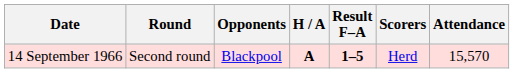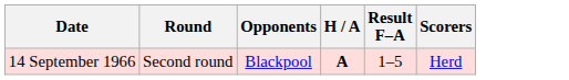 <table class="wikitable" style="text-align:center">
 <tr>
 <th>Date</th>
 <th>Round</th>
 <th>Opponents</th>
 <th>H / A</th>
 <th>Result<br>F–A</th>
 <th>Scorers</th>
-<th>Attendance</th>
 </tr>
 <tr bgcolor="#ffdddd">
 <td>14 September 1966</td>
 <td>Second round</td>
 <td><a href='#'>Blackpool</a></td>
 <td><strong>A</strong></td>
-<td><strong>1–5</strong></td>
+<td>1–5</td>
 <td><a href='#'>Herd</a></td>
-<td>15,570</td>
 </tr>
 </table>
